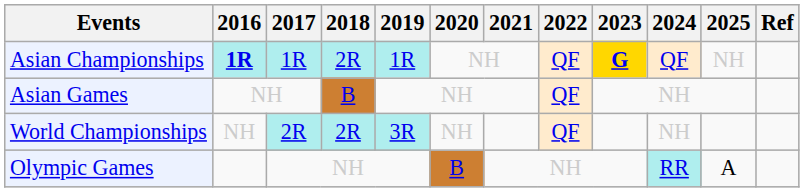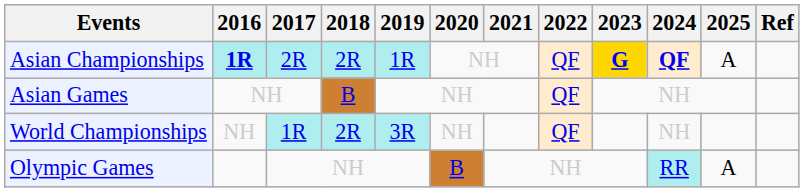 <table class="wikitable" style="font-size: 90%; text-align:center">
 <tr>
 <th>Events</th>
 <th>2016</th>
 <th>2017</th>
 <th>2018</th>
 <th>2019</th>
 <th>2020</th>
 <th>2021</th>
 <th>2022</th>
 <th>2023</th>
 <th>2024</th>
 <th>2025</th>
 <th>Ref</th>
 </tr>
 <tr>
 <td bgcolor="#ECF2FF"; align="left"><a href='#'>Asian Championships</a></td>
 <td bgcolor=AFEEEE><strong><a href='#'>1R</a></strong></td>
-<td bgcolor=AFEEEE><a href='#'>1R</a></td>
+<td bgcolor=AFEEEE><a href='#'>2R</a></td>
 <td bgcolor=AFEEEE><a href='#'>2R</a></td>
 <td bgcolor=AFEEEE><a href='#'>1R</a></td>
 <td colspan="2" style=color:#ccc>NH</td>
 <td bgcolor=FFEBCD><a href='#'>QF</a></td>
 <td bgcolor=gold><a href='#'><strong>G</strong></a></td>
-<td bgcolor=FFEBCD><a href='#'>QF</a></td>
-<td colspan="1" style=color:#ccc>NH</td>
+<td bgcolor=FFEBCD><strong><a href='#'>QF</a></strong></td>
+<td>A</td>
 <td></td>
 </tr>
 <tr>
 <td bgcolor="#ECF2FF"; align="left"><a href='#'>Asian Games</a></td>
 <td colspan="2" style=color:#ccc>NH</td>
 <td bgcolor=CD7F32><a href='#'>B</a></td>
 <td colspan="3" style=color:#ccc>NH</td>
 <td bgcolor=FFEBCD><a href='#'>QF</a></td>
 <td colspan="3" style=color:#ccc>NH</td>
 <td></td>
 </tr>
 <tr>
 <td bgcolor="#ECF2FF"; align="left"><a href='#'>World Championships</a></td>
 <td style=color:#ccc>NH</td>
-<td bgcolor=AFEEEE><a href='#'>2R</a></td>
+<td bgcolor=AFEEEE><a href='#'>1R</a></td>
 <td bgcolor=AFEEEE><a href='#'>2R</a></td>
 <td bgcolor=AFEEEE><a href='#'>3R</a></td>
 <td style=color:#ccc>NH</td>
 <td><a href='#'></a></td>
 <td bgcolor=FFEBCD><a href='#'>QF</a></td>
 <td><a href='#'></a></td>
 <td style=color:#ccc>NH</td>
 <td></td>
 <td></td>
 </tr>
 <tr>
 <td bgcolor="#ECF2FF"; align="left"><a href='#'>Olympic Games</a></td>
 <td></td>
 <td colspan="3" style=color:#ccc>NH</td>
 <td bgcolor=CD7F32><a href='#'>B</a></td>
 <td colspan="3" style=color:#ccc>NH</td>
 <td bgcolor=AFEEEE><a href='#'>RR</a></td>
 <td>A</td>
 <td></td>
 </tr>
 </table>
